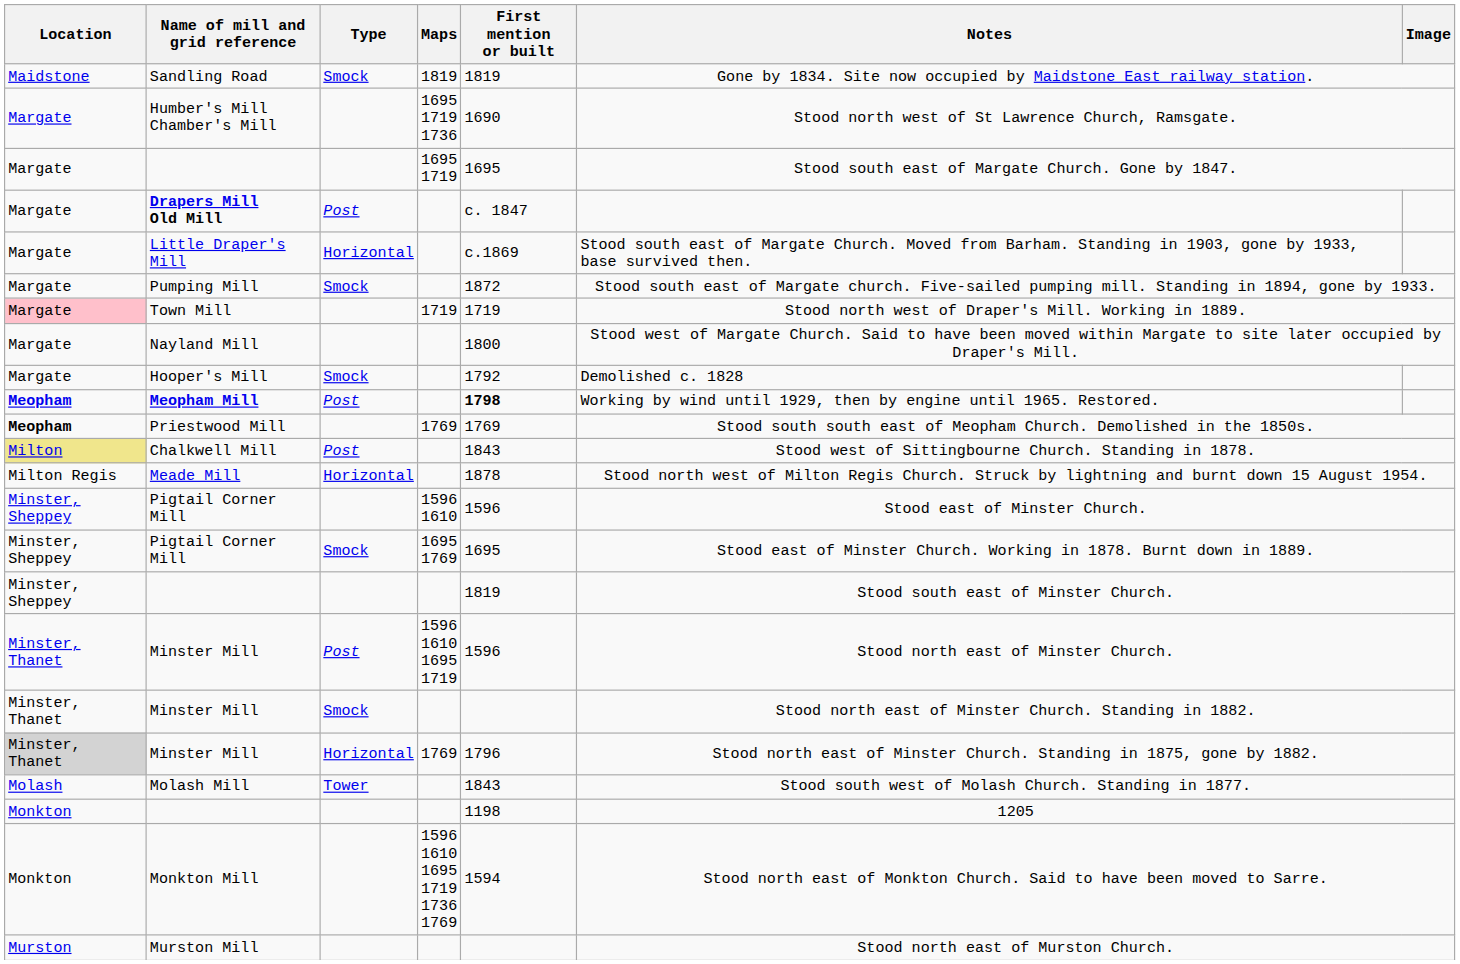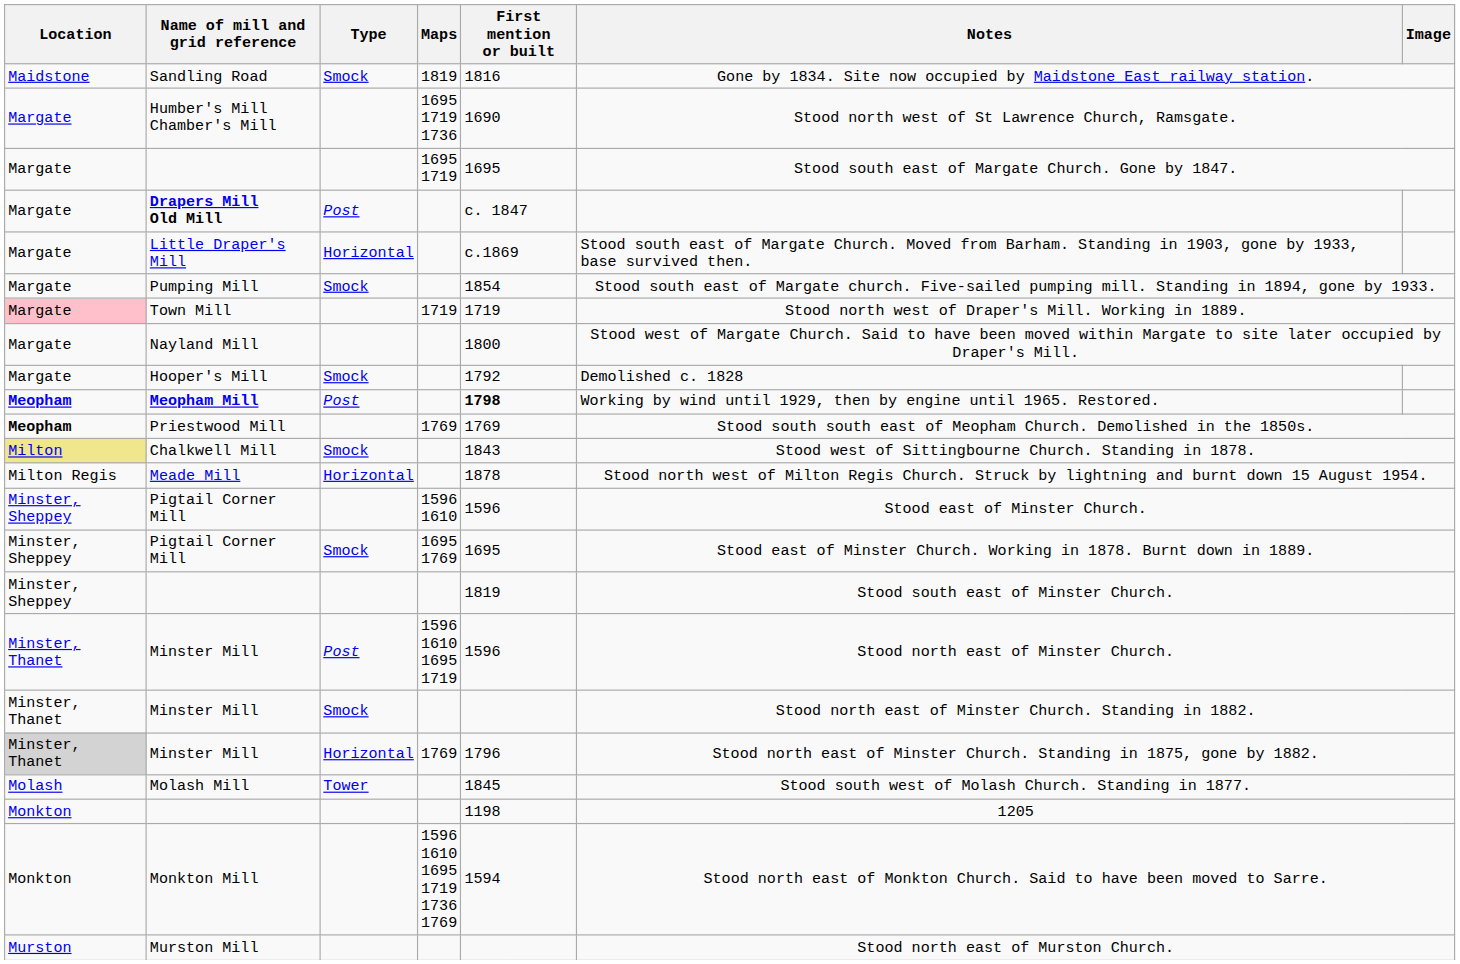 <table class="wikitable">
 <tr>
 <th>Location</th>
 <th>Name of mill and<br>grid reference</th>
 <th>Type</th>
 <th>Maps</th>
 <th>First mention<br>or built</th>
 <th>Notes</th>
 <th>Image</th>
 </tr>
 <tr>
 <td><a href='#'>Maidstone</a></td>
 <td>Sandling Road<br></td>
 <td><a href='#'>Smock</a></td>
 <td>1819</td>
-<td>1819</td>
+<td>1816</td>
 <td colspan="2" style="text-align:center;">Gone by 1834. Site now occupied by <a href='#'>Maidstone East railway station</a>.</td>
 </tr>
 <tr>
 <td><a href='#'>Margate</a></td>
 <td>Humber's Mill<br>Chamber's Mill</td>
 <td></td>
 <td>1695<br>1719<br>1736</td>
 <td>1690</td>
 <td colspan="2" style="text-align:center;">Stood  north west of St Lawrence Church, Ramsgate.</td>
 </tr>
 <tr>
 <td>Margate</td>
 <td></td>
 <td></td>
 <td>1695<br>1719</td>
 <td>1695</td>
 <td colspan="2" style="text-align:center;">Stood  south east of Margate Church. Gone by 1847.</td>
 </tr>
 <tr>
 <td>Margate</td>
 <td><strong><a href='#'>Drapers Mill</a><br>Old Mill</strong><br></td>
 <td><em><a href='#'>Post</a></em></td>
 <td></td>
 <td>c. 1847</td>
 <td></td>
 <td><br></td>
 </tr>
 <tr>
 <td>Margate</td>
 <td><a href='#'>Little Draper's Mill</a></td>
 <td><a href='#'>Horizontal</a></td>
 <td></td>
 <td>c.1869</td>
 <td>Stood  south east of Margate Church. Moved from Barham. Standing in 1903, gone by 1933, base survived then.</td>
 <td></td>
 </tr>
 <tr>
 <td>Margate</td>
 <td>Pumping Mill</td>
 <td><a href='#'>Smock</a></td>
 <td></td>
-<td>1872</td>
+<td>1854</td>
 <td colspan="2" style="text-align:center;">Stood  south east of Margate church. Five-sailed pumping mill. Standing in 1894, gone by 1933.</td>
 </tr>
 <tr>
 <td style="background: pink;">Margate</td>
 <td>Town Mill</td>
 <td></td>
 <td>1719</td>
 <td>1719</td>
 <td colspan="2" style="text-align:center;">Stood  north west of Draper's Mill. Working in 1889.</td>
 </tr>
 <tr>
 <td>Margate</td>
 <td>Nayland Mill</td>
 <td></td>
 <td></td>
 <td>1800</td>
 <td colspan="2" style="text-align:center;">Stood  west of Margate Church. Said to have been moved within Margate to site later occupied by Draper's Mill.</td>
 </tr>
 <tr>
 <td>Margate</td>
 <td>Hooper's Mill</td>
 <td><a href='#'>Smock</a></td>
 <td></td>
 <td>1792</td>
 <td>Demolished c. 1828</td>
 <td></td>
 </tr>
 <tr>
 <td><strong><a href='#'>Meopham</a></strong></td>
 <td><strong><a href='#'>Meopham Mill</a></strong><br></td>
 <td><em><a href='#'>Post</a></em></td>
 <td></td>
 <td><strong>1798</strong></td>
 <td>Working by wind until 1929, then by engine until 1965. Restored.</td>
 <td><br></td>
 </tr>
 <tr>
 <td><strong>Meopham</strong></td>
 <td>Priestwood Mill</td>
 <td></td>
 <td>1769</td>
 <td>1769</td>
 <td colspan="2" style="text-align:center;">Stood  south south east of Meopham Church. Demolished in the 1850s.</td>
 </tr>
 <tr>
 <td style="background: khaki;"><a href='#'>Milton</a></td>
 <td>Chalkwell Mill</td>
-<td><em><a href='#'>Post</a></em></td>
+<td><a href='#'>Smock</a></td>
 <td></td>
 <td>1843</td>
 <td colspan="2" style="text-align:center;">Stood  west of Sittingbourne Church. Standing in 1878.</td>
 </tr>
 <tr>
 <td>Milton Regis</td>
 <td><a href='#'>Meade Mill</a></td>
 <td><a href='#'>Horizontal</a></td>
 <td></td>
 <td>1878</td>
 <td colspan="2" style="text-align:center;">Stood  north west of Milton Regis Church. Struck by lightning and burnt down 15 August 1954.</td>
 </tr>
 <tr>
 <td><a href='#'>Minster, Sheppey</a></td>
 <td>Pigtail Corner Mill</td>
 <td></td>
 <td>1596<br>1610</td>
 <td>1596</td>
 <td colspan="2" style="text-align:center;">Stood  east of Minster Church.</td>
 </tr>
 <tr>
 <td>Minster, Sheppey</td>
 <td>Pigtail Corner Mill</td>
 <td><a href='#'>Smock</a></td>
 <td>1695<br>1769</td>
 <td>1695</td>
 <td colspan="2" style="text-align:center;">Stood  east of Minster Church. Working in 1878. Burnt down in 1889.</td>
 </tr>
 <tr>
 <td>Minster, Sheppey</td>
 <td></td>
 <td></td>
 <td></td>
 <td>1819</td>
 <td colspan="2" style="text-align:center;">Stood  south east of Minster Church.</td>
 </tr>
 <tr>
 <td><a href='#'>Minster, Thanet</a></td>
 <td>Minster Mill</td>
 <td><em><a href='#'>Post</a></em></td>
 <td>1596<br>1610<br>1695<br>1719</td>
 <td>1596</td>
 <td colspan="2" style="text-align:center;">Stood  north east of Minster Church.</td>
 </tr>
 <tr>
 <td>Minster, Thanet</td>
 <td>Minster Mill</td>
 <td><a href='#'>Smock</a></td>
 <td></td>
 <td></td>
 <td colspan="2" style="text-align:center;">Stood  north east of Minster Church. Standing in 1882.</td>
 </tr>
 <tr>
 <td style="background: lightgrey;">Minster, Thanet</td>
 <td>Minster Mill</td>
 <td><a href='#'>Horizontal</a></td>
 <td>1769</td>
 <td>1796</td>
 <td colspan="2" style="text-align:center;">Stood  north east of Minster Church. Standing in 1875, gone by 1882.</td>
 </tr>
 <tr>
 <td><a href='#'>Molash</a></td>
 <td>Molash Mill<br></td>
 <td><a href='#'>Tower</a></td>
 <td></td>
-<td>1843</td>
+<td>1845</td>
 <td colspan="2" style="text-align:center;">Stood  south west of Molash Church. Standing in 1877.</td>
 </tr>
 <tr>
 <td><a href='#'>Monkton</a></td>
 <td></td>
 <td></td>
 <td></td>
 <td>1198</td>
 <td colspan="2" style="text-align:center;">1205</td>
 </tr>
 <tr>
 <td>Monkton</td>
 <td>Monkton Mill</td>
 <td></td>
 <td>1596<br>1610<br>1695<br>1719<br>1736<br>1769</td>
 <td>1594</td>
 <td colspan="2" style="text-align:center;">Stood  north east of Monkton Church. Said to have been moved to Sarre.</td>
 </tr>
 <tr>
 <td><a href='#'>Murston</a></td>
 <td>Murston Mill</td>
 <td></td>
 <td></td>
 <td></td>
 <td colspan="2" style="text-align:center;">Stood  north east of Murston Church.</td>
 </tr>
 </table>
